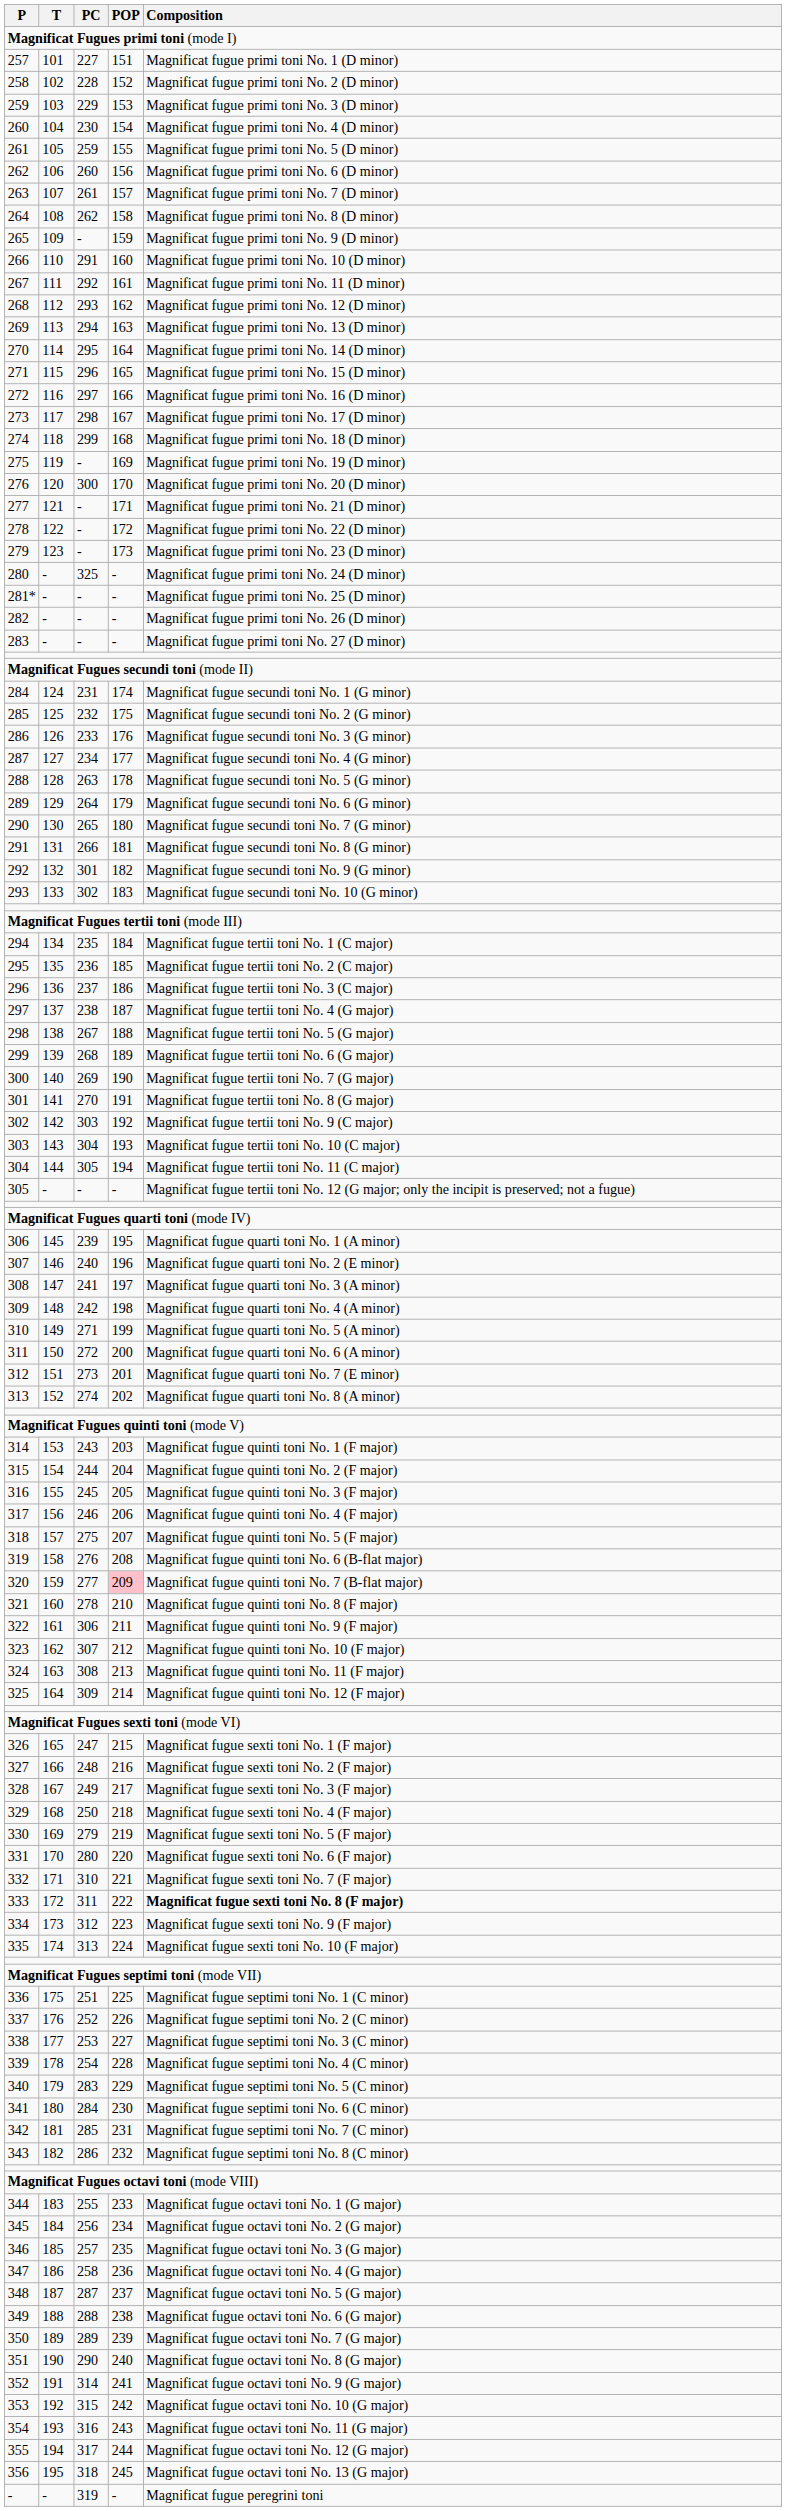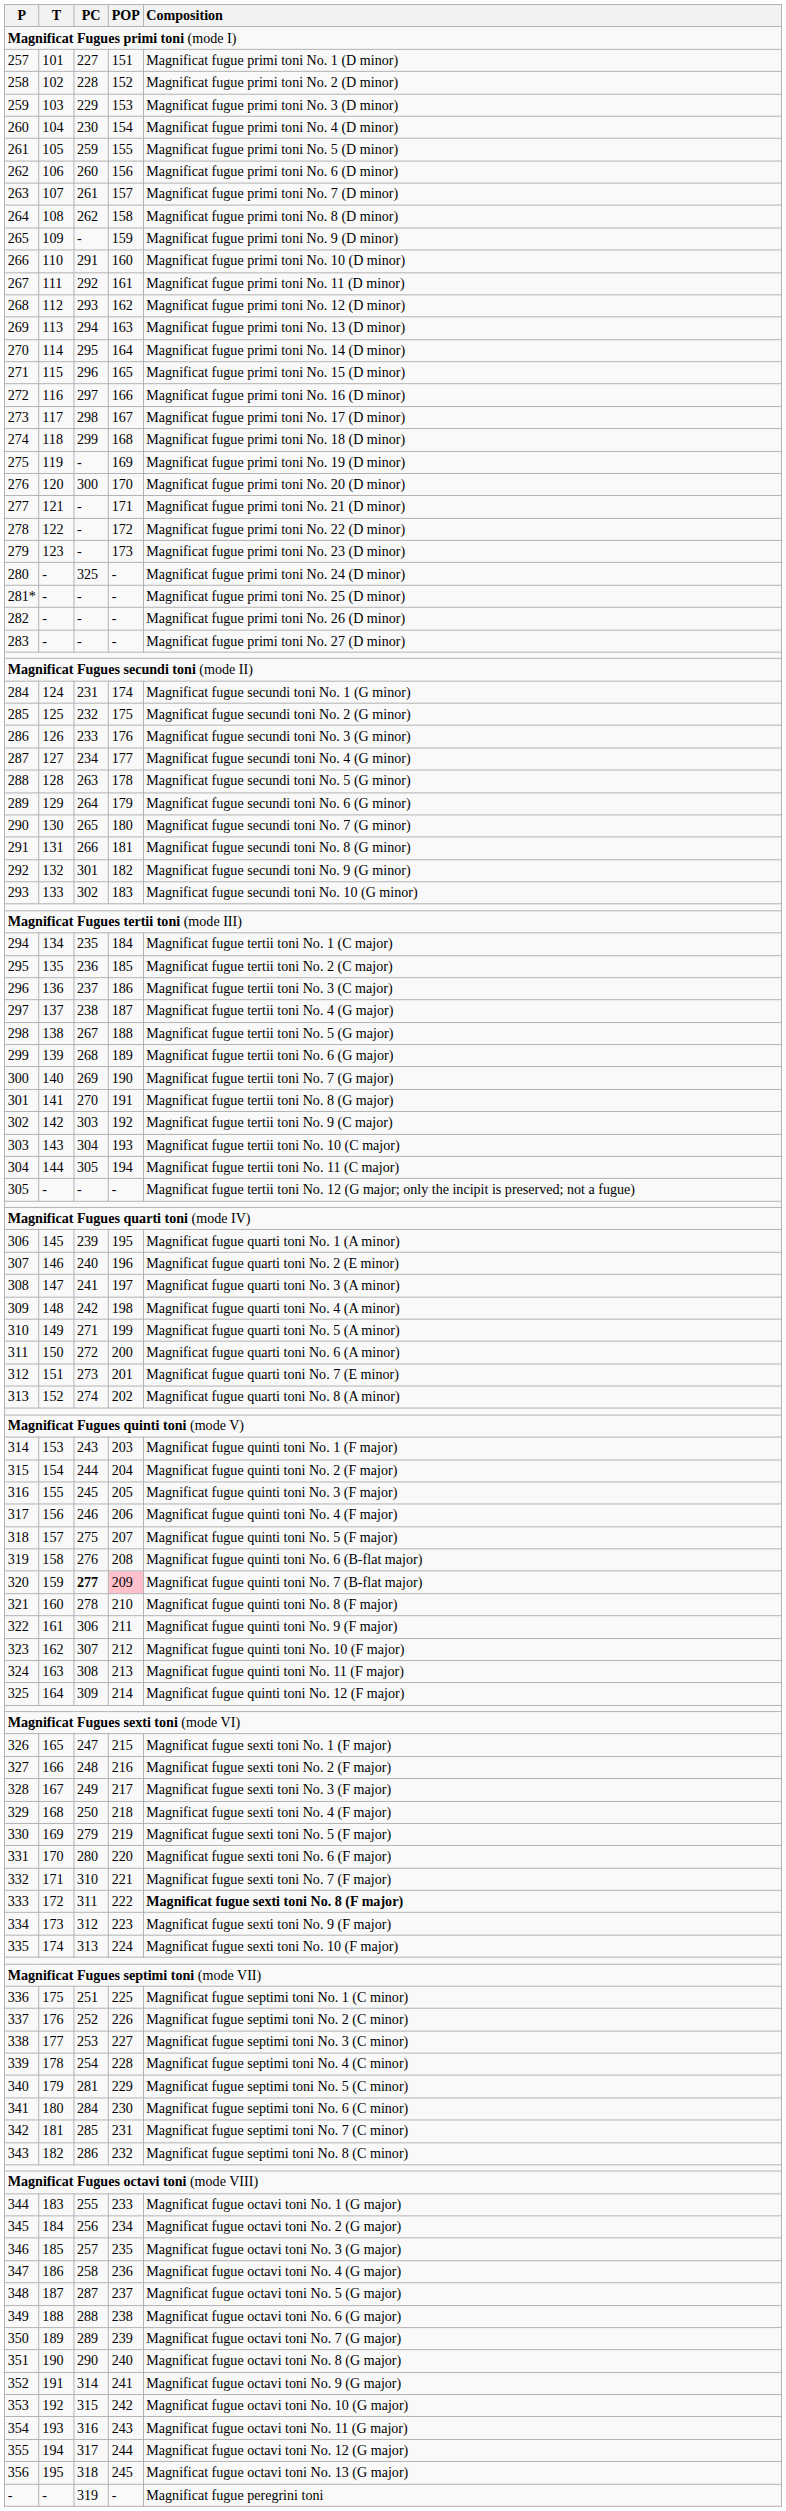 <table class="wikitable" width="100%">
 <tr>
 <th width="32">P</th>
 <th width="32">T</th>
 <th width="32">PC</th>
 <th width="32">POP</th>
 <th style="text-align: left;">Composition</th>
 </tr>
 <tr>
 <td colspan="5"><strong>Magnificat Fugues primi toni</strong> (mode I)</td>
 </tr>
 <tr>
 <td>257</td>
 <td>101</td>
 <td>227</td>
 <td>151</td>
 <td>Magnificat fugue primi toni No. 1 (D minor)</td>
 </tr>
 <tr>
 <td>258</td>
 <td>102</td>
 <td>228</td>
 <td>152</td>
 <td>Magnificat fugue primi toni No. 2 (D minor)</td>
 </tr>
 <tr>
 <td>259</td>
 <td>103</td>
 <td>229</td>
 <td>153</td>
 <td>Magnificat fugue primi toni No. 3 (D minor)</td>
 </tr>
 <tr>
 <td>260</td>
 <td>104</td>
 <td>230</td>
 <td>154</td>
 <td>Magnificat fugue primi toni No. 4 (D minor)</td>
 </tr>
 <tr>
 <td>261</td>
 <td>105</td>
 <td>259</td>
 <td>155</td>
 <td>Magnificat fugue primi toni No. 5 (D minor)</td>
 </tr>
 <tr>
 <td>262</td>
 <td>106</td>
 <td>260</td>
 <td>156</td>
 <td>Magnificat fugue primi toni No. 6 (D minor)</td>
 </tr>
 <tr>
 <td>263</td>
 <td>107</td>
 <td>261</td>
 <td>157</td>
 <td>Magnificat fugue primi toni No. 7 (D minor)</td>
 </tr>
 <tr>
 <td>264</td>
 <td>108</td>
 <td>262</td>
 <td>158</td>
 <td>Magnificat fugue primi toni No. 8 (D minor)</td>
 </tr>
 <tr>
 <td>265</td>
 <td>109</td>
 <td>-</td>
 <td>159</td>
 <td>Magnificat fugue primi toni No. 9 (D minor)</td>
 </tr>
 <tr>
 <td>266</td>
 <td>110</td>
 <td>291</td>
 <td>160</td>
 <td>Magnificat fugue primi toni No. 10 (D minor)</td>
 </tr>
 <tr>
 <td>267</td>
 <td>111</td>
 <td>292</td>
 <td>161</td>
 <td>Magnificat fugue primi toni No. 11 (D minor)</td>
 </tr>
 <tr>
 <td>268</td>
 <td>112</td>
 <td>293</td>
 <td>162</td>
 <td>Magnificat fugue primi toni No. 12 (D minor)</td>
 </tr>
 <tr>
 <td>269</td>
 <td>113</td>
 <td>294</td>
 <td>163</td>
 <td>Magnificat fugue primi toni No. 13 (D minor)</td>
 </tr>
 <tr>
 <td>270</td>
 <td>114</td>
 <td>295</td>
 <td>164</td>
 <td>Magnificat fugue primi toni No. 14 (D minor)</td>
 </tr>
 <tr>
 <td>271</td>
 <td>115</td>
 <td>296</td>
 <td>165</td>
 <td>Magnificat fugue primi toni No. 15 (D minor)</td>
 </tr>
 <tr>
 <td>272</td>
 <td>116</td>
 <td>297</td>
 <td>166</td>
 <td>Magnificat fugue primi toni No. 16 (D minor)</td>
 </tr>
 <tr>
 <td>273</td>
 <td>117</td>
 <td>298</td>
 <td>167</td>
 <td>Magnificat fugue primi toni No. 17 (D minor)</td>
 </tr>
 <tr>
 <td>274</td>
 <td>118</td>
 <td>299</td>
 <td>168</td>
 <td>Magnificat fugue primi toni No. 18 (D minor)</td>
 </tr>
 <tr>
 <td>275</td>
 <td>119</td>
 <td>-</td>
 <td>169</td>
 <td>Magnificat fugue primi toni No. 19 (D minor)</td>
 </tr>
 <tr>
 <td>276</td>
 <td>120</td>
 <td>300</td>
 <td>170</td>
 <td>Magnificat fugue primi toni No. 20 (D minor)</td>
 </tr>
 <tr>
 <td>277</td>
 <td>121</td>
 <td>-</td>
 <td>171</td>
 <td>Magnificat fugue primi toni No. 21 (D minor)</td>
 </tr>
 <tr>
 <td>278</td>
 <td>122</td>
 <td>-</td>
 <td>172</td>
 <td>Magnificat fugue primi toni No. 22 (D minor)</td>
 </tr>
 <tr>
 <td>279</td>
 <td>123</td>
 <td>-</td>
 <td>173</td>
 <td>Magnificat fugue primi toni No. 23 (D minor)</td>
 </tr>
 <tr>
 <td>280</td>
 <td>-</td>
 <td>325</td>
 <td>-</td>
 <td>Magnificat fugue primi toni No. 24 (D minor)</td>
 </tr>
 <tr>
 <td>281*</td>
 <td>-</td>
 <td>-</td>
 <td>-</td>
 <td>Magnificat fugue primi toni No. 25 (D minor)</td>
 </tr>
 <tr>
 <td>282</td>
 <td>-</td>
 <td>-</td>
 <td>-</td>
 <td>Magnificat fugue primi toni No. 26 (D minor)</td>
 </tr>
 <tr>
 <td>283</td>
 <td>-</td>
 <td>-</td>
 <td>-</td>
 <td>Magnificat fugue primi toni No. 27 (D minor)</td>
 </tr>
 <tr>
 <td colspan="5"></td>
 </tr>
 <tr>
 <td colspan="5"><strong>Magnificat Fugues secundi toni</strong> (mode II)</td>
 </tr>
 <tr>
 <td>284</td>
 <td>124</td>
 <td>231</td>
 <td>174</td>
 <td>Magnificat fugue secundi toni No. 1 (G minor)</td>
 </tr>
 <tr>
 <td>285</td>
 <td>125</td>
 <td>232</td>
 <td>175</td>
 <td>Magnificat fugue secundi toni No. 2 (G minor)</td>
 </tr>
 <tr>
 <td>286</td>
 <td>126</td>
 <td>233</td>
 <td>176</td>
 <td>Magnificat fugue secundi toni No. 3 (G minor)</td>
 </tr>
 <tr>
 <td>287</td>
 <td>127</td>
 <td>234</td>
 <td>177</td>
 <td>Magnificat fugue secundi toni No. 4 (G minor)</td>
 </tr>
 <tr>
 <td>288</td>
 <td>128</td>
 <td>263</td>
 <td>178</td>
 <td>Magnificat fugue secundi toni No. 5 (G minor)</td>
 </tr>
 <tr>
 <td>289</td>
 <td>129</td>
 <td>264</td>
 <td>179</td>
 <td>Magnificat fugue secundi toni No. 6 (G minor)</td>
 </tr>
 <tr>
 <td>290</td>
 <td>130</td>
 <td>265</td>
 <td>180</td>
 <td>Magnificat fugue secundi toni No. 7 (G minor)</td>
 </tr>
 <tr>
 <td>291</td>
 <td>131</td>
 <td>266</td>
 <td>181</td>
 <td>Magnificat fugue secundi toni No. 8 (G minor)</td>
 </tr>
 <tr>
 <td>292</td>
 <td>132</td>
 <td>301</td>
 <td>182</td>
 <td>Magnificat fugue secundi toni No. 9 (G minor)</td>
 </tr>
 <tr>
 <td>293</td>
 <td>133</td>
 <td>302</td>
 <td>183</td>
 <td>Magnificat fugue secundi toni No. 10 (G minor)</td>
 </tr>
 <tr>
 <td colspan="5"></td>
 </tr>
 <tr>
 <td colspan="5"><strong>Magnificat Fugues tertii toni</strong> (mode III)</td>
 </tr>
 <tr>
 <td>294</td>
 <td>134</td>
 <td>235</td>
 <td>184</td>
 <td>Magnificat fugue tertii toni No. 1 (C major)</td>
 </tr>
 <tr>
 <td>295</td>
 <td>135</td>
 <td>236</td>
 <td>185</td>
 <td>Magnificat fugue tertii toni No. 2 (C major)</td>
 </tr>
 <tr>
 <td>296</td>
 <td>136</td>
 <td>237</td>
 <td>186</td>
 <td>Magnificat fugue tertii toni No. 3 (C major)</td>
 </tr>
 <tr>
 <td>297</td>
 <td>137</td>
 <td>238</td>
 <td>187</td>
 <td>Magnificat fugue tertii toni No. 4 (G major)</td>
 </tr>
 <tr>
 <td>298</td>
 <td>138</td>
 <td>267</td>
 <td>188</td>
 <td>Magnificat fugue tertii toni No. 5 (G major)</td>
 </tr>
 <tr>
 <td>299</td>
 <td>139</td>
 <td>268</td>
 <td>189</td>
 <td>Magnificat fugue tertii toni No. 6 (G major)</td>
 </tr>
 <tr>
 <td>300</td>
 <td>140</td>
 <td>269</td>
 <td>190</td>
 <td>Magnificat fugue tertii toni No. 7 (G major)</td>
 </tr>
 <tr>
 <td>301</td>
 <td>141</td>
 <td>270</td>
 <td>191</td>
 <td>Magnificat fugue tertii toni No. 8 (G major)</td>
 </tr>
 <tr>
 <td>302</td>
 <td>142</td>
 <td>303</td>
 <td>192</td>
 <td>Magnificat fugue tertii toni No. 9 (C major)</td>
 </tr>
 <tr>
 <td>303</td>
 <td>143</td>
 <td>304</td>
 <td>193</td>
 <td>Magnificat fugue tertii toni No. 10 (C major)</td>
 </tr>
 <tr>
 <td>304</td>
 <td>144</td>
 <td>305</td>
 <td>194</td>
 <td>Magnificat fugue tertii toni No. 11 (C major)</td>
 </tr>
 <tr>
 <td>305</td>
 <td>-</td>
 <td>-</td>
 <td>-</td>
 <td>Magnificat fugue tertii toni No. 12 (G major; only the incipit is preserved; not a fugue)</td>
 </tr>
 <tr>
 <td colspan="5"></td>
 </tr>
 <tr>
 <td colspan="5"><strong>Magnificat Fugues quarti toni</strong> (mode IV)</td>
 </tr>
 <tr>
 <td>306</td>
 <td>145</td>
 <td>239</td>
 <td>195</td>
 <td>Magnificat fugue quarti toni No. 1 (A minor)</td>
 </tr>
 <tr>
 <td>307</td>
 <td>146</td>
 <td>240</td>
 <td>196</td>
 <td>Magnificat fugue quarti toni No. 2 (E minor)</td>
 </tr>
 <tr>
 <td>308</td>
 <td>147</td>
 <td>241</td>
 <td>197</td>
 <td>Magnificat fugue quarti toni No. 3 (A minor)</td>
 </tr>
 <tr>
 <td>309</td>
 <td>148</td>
 <td>242</td>
 <td>198</td>
 <td>Magnificat fugue quarti toni No. 4 (A minor)</td>
 </tr>
 <tr>
 <td>310</td>
 <td>149</td>
 <td>271</td>
 <td>199</td>
 <td>Magnificat fugue quarti toni No. 5 (A minor)</td>
 </tr>
 <tr>
 <td>311</td>
 <td>150</td>
 <td>272</td>
 <td>200</td>
 <td>Magnificat fugue quarti toni No. 6 (A minor)</td>
 </tr>
 <tr>
 <td>312</td>
 <td>151</td>
 <td>273</td>
 <td>201</td>
 <td>Magnificat fugue quarti toni No. 7 (E minor)</td>
 </tr>
 <tr>
 <td>313</td>
 <td>152</td>
 <td>274</td>
 <td>202</td>
 <td>Magnificat fugue quarti toni No. 8 (A minor)</td>
 </tr>
 <tr>
 <td colspan="5"></td>
 </tr>
 <tr>
 <td colspan="5"><strong>Magnificat Fugues quinti toni</strong> (mode V)</td>
 </tr>
 <tr>
 <td>314</td>
 <td>153</td>
 <td>243</td>
 <td>203</td>
 <td>Magnificat fugue quinti toni No. 1 (F major)</td>
 </tr>
 <tr>
 <td>315</td>
 <td>154</td>
 <td>244</td>
 <td>204</td>
 <td>Magnificat fugue quinti toni No. 2 (F major)</td>
 </tr>
 <tr>
 <td>316</td>
 <td>155</td>
 <td>245</td>
 <td>205</td>
 <td>Magnificat fugue quinti toni No. 3 (F major)</td>
 </tr>
 <tr>
 <td>317</td>
 <td>156</td>
 <td>246</td>
 <td>206</td>
 <td>Magnificat fugue quinti toni No. 4 (F major)</td>
 </tr>
 <tr>
 <td>318</td>
 <td>157</td>
 <td>275</td>
 <td>207</td>
 <td>Magnificat fugue quinti toni No. 5 (F major)</td>
 </tr>
 <tr>
 <td>319</td>
 <td>158</td>
 <td>276</td>
 <td>208</td>
 <td>Magnificat fugue quinti toni No. 6 (B-flat major)</td>
 </tr>
 <tr>
 <td>320</td>
 <td>159</td>
-<td>277</td>
+<td><strong>277</strong></td>
 <td style="background: pink;">209</td>
 <td>Magnificat fugue quinti toni No. 7 (B-flat major)</td>
 </tr>
 <tr>
 <td>321</td>
 <td>160</td>
 <td>278</td>
 <td>210</td>
 <td>Magnificat fugue quinti toni No. 8 (F major)</td>
 </tr>
 <tr>
 <td>322</td>
 <td>161</td>
 <td>306</td>
 <td>211</td>
 <td>Magnificat fugue quinti toni No. 9 (F major)</td>
 </tr>
 <tr>
 <td>323</td>
 <td>162</td>
 <td>307</td>
 <td>212</td>
 <td>Magnificat fugue quinti toni No. 10 (F major)</td>
 </tr>
 <tr>
 <td>324</td>
 <td>163</td>
 <td>308</td>
 <td>213</td>
 <td>Magnificat fugue quinti toni No. 11 (F major)</td>
 </tr>
 <tr>
 <td>325</td>
 <td>164</td>
 <td>309</td>
 <td>214</td>
 <td>Magnificat fugue quinti toni No. 12 (F major)</td>
 </tr>
 <tr>
 <td colspan="5"></td>
 </tr>
 <tr>
 <td colspan="5"><strong>Magnificat Fugues sexti toni</strong> (mode VI)</td>
 </tr>
 <tr>
 <td>326</td>
 <td>165</td>
 <td>247</td>
 <td>215</td>
 <td>Magnificat fugue sexti toni No. 1 (F major)</td>
 </tr>
 <tr>
 <td>327</td>
 <td>166</td>
 <td>248</td>
 <td>216</td>
 <td>Magnificat fugue sexti toni No. 2 (F major)</td>
 </tr>
 <tr>
 <td>328</td>
 <td>167</td>
 <td>249</td>
 <td>217</td>
 <td>Magnificat fugue sexti toni No. 3 (F major)</td>
 </tr>
 <tr>
 <td>329</td>
 <td>168</td>
 <td>250</td>
 <td>218</td>
 <td>Magnificat fugue sexti toni No. 4 (F major)</td>
 </tr>
 <tr>
 <td>330</td>
 <td>169</td>
 <td>279</td>
 <td>219</td>
 <td>Magnificat fugue sexti toni No. 5 (F major)</td>
 </tr>
 <tr>
 <td>331</td>
 <td>170</td>
 <td>280</td>
 <td>220</td>
 <td>Magnificat fugue sexti toni No. 6 (F major)</td>
 </tr>
 <tr>
 <td>332</td>
 <td>171</td>
 <td>310</td>
 <td>221</td>
 <td>Magnificat fugue sexti toni No. 7 (F major)</td>
 </tr>
 <tr>
 <td>333</td>
 <td>172</td>
 <td>311</td>
 <td>222</td>
 <td><strong>Magnificat fugue sexti toni No. 8 (F major)</strong></td>
 </tr>
 <tr>
 <td>334</td>
 <td>173</td>
 <td>312</td>
 <td>223</td>
 <td>Magnificat fugue sexti toni No. 9 (F major)</td>
 </tr>
 <tr>
 <td>335</td>
 <td>174</td>
 <td>313</td>
 <td>224</td>
 <td>Magnificat fugue sexti toni No. 10 (F major)</td>
 </tr>
 <tr>
 <td colspan="5"></td>
 </tr>
 <tr>
 <td colspan="5"><strong>Magnificat Fugues septimi toni</strong> (mode VII)</td>
 </tr>
 <tr>
 <td>336</td>
 <td>175</td>
 <td>251</td>
 <td>225</td>
 <td>Magnificat fugue septimi toni No. 1 (C minor)</td>
 </tr>
 <tr>
 <td>337</td>
 <td>176</td>
 <td>252</td>
 <td>226</td>
 <td>Magnificat fugue septimi toni No. 2 (C minor)</td>
 </tr>
 <tr>
 <td>338</td>
 <td>177</td>
 <td>253</td>
 <td>227</td>
 <td>Magnificat fugue septimi toni No. 3 (C minor)</td>
 </tr>
 <tr>
 <td>339</td>
 <td>178</td>
 <td>254</td>
 <td>228</td>
 <td>Magnificat fugue septimi toni No. 4 (C minor)</td>
 </tr>
 <tr>
 <td>340</td>
 <td>179</td>
-<td>283</td>
+<td>281</td>
 <td>229</td>
 <td>Magnificat fugue septimi toni No. 5 (C minor)</td>
 </tr>
 <tr>
 <td>341</td>
 <td>180</td>
 <td>284</td>
 <td>230</td>
 <td>Magnificat fugue septimi toni No. 6 (C minor)</td>
 </tr>
 <tr>
 <td>342</td>
 <td>181</td>
 <td>285</td>
 <td>231</td>
 <td>Magnificat fugue septimi toni No. 7 (C minor)</td>
 </tr>
 <tr>
 <td>343</td>
 <td>182</td>
 <td>286</td>
 <td>232</td>
 <td>Magnificat fugue septimi toni No. 8 (C minor)</td>
 </tr>
 <tr>
 <td colspan="5"></td>
 </tr>
 <tr>
 <td colspan="5"><strong>Magnificat Fugues octavi toni</strong> (mode VIII)</td>
 </tr>
 <tr>
 <td>344</td>
 <td>183</td>
 <td>255</td>
 <td>233</td>
 <td>Magnificat fugue octavi toni No. 1 (G major)</td>
 </tr>
 <tr>
 <td>345</td>
 <td>184</td>
 <td>256</td>
 <td>234</td>
 <td>Magnificat fugue octavi toni No. 2 (G major)</td>
 </tr>
 <tr>
 <td>346</td>
 <td>185</td>
 <td>257</td>
 <td>235</td>
 <td>Magnificat fugue octavi toni No. 3 (G major)</td>
 </tr>
 <tr>
 <td>347</td>
 <td>186</td>
 <td>258</td>
 <td>236</td>
 <td>Magnificat fugue octavi toni No. 4 (G major)</td>
 </tr>
 <tr>
 <td>348</td>
 <td>187</td>
 <td>287</td>
 <td>237</td>
 <td>Magnificat fugue octavi toni No. 5 (G major)</td>
 </tr>
 <tr>
 <td>349</td>
 <td>188</td>
 <td>288</td>
 <td>238</td>
 <td>Magnificat fugue octavi toni No. 6 (G major)</td>
 </tr>
 <tr>
 <td>350</td>
 <td>189</td>
 <td>289</td>
 <td>239</td>
 <td>Magnificat fugue octavi toni No. 7 (G major)</td>
 </tr>
 <tr>
 <td>351</td>
 <td>190</td>
 <td>290</td>
 <td>240</td>
 <td>Magnificat fugue octavi toni No. 8 (G major)</td>
 </tr>
 <tr>
 <td>352</td>
 <td>191</td>
 <td>314</td>
 <td>241</td>
 <td>Magnificat fugue octavi toni No. 9 (G major)</td>
 </tr>
 <tr>
 <td>353</td>
 <td>192</td>
 <td>315</td>
 <td>242</td>
 <td>Magnificat fugue octavi toni No. 10 (G major)</td>
 </tr>
 <tr>
 <td>354</td>
 <td>193</td>
 <td>316</td>
 <td>243</td>
 <td>Magnificat fugue octavi toni No. 11 (G major)</td>
 </tr>
 <tr>
 <td>355</td>
 <td>194</td>
 <td>317</td>
 <td>244</td>
 <td>Magnificat fugue octavi toni No. 12 (G major)</td>
 </tr>
 <tr>
 <td>356</td>
 <td>195</td>
 <td>318</td>
 <td>245</td>
 <td>Magnificat fugue octavi toni No. 13 (G major)</td>
 </tr>
 <tr>
 <td>-</td>
 <td>-</td>
 <td>319</td>
 <td>-</td>
 <td>Magnificat fugue peregrini toni</td>
 </tr>
 </table>
